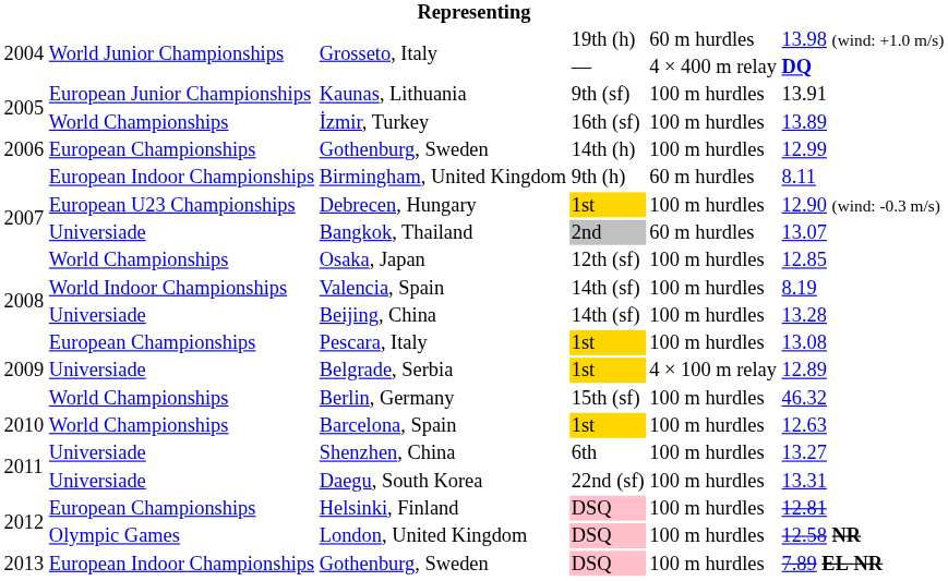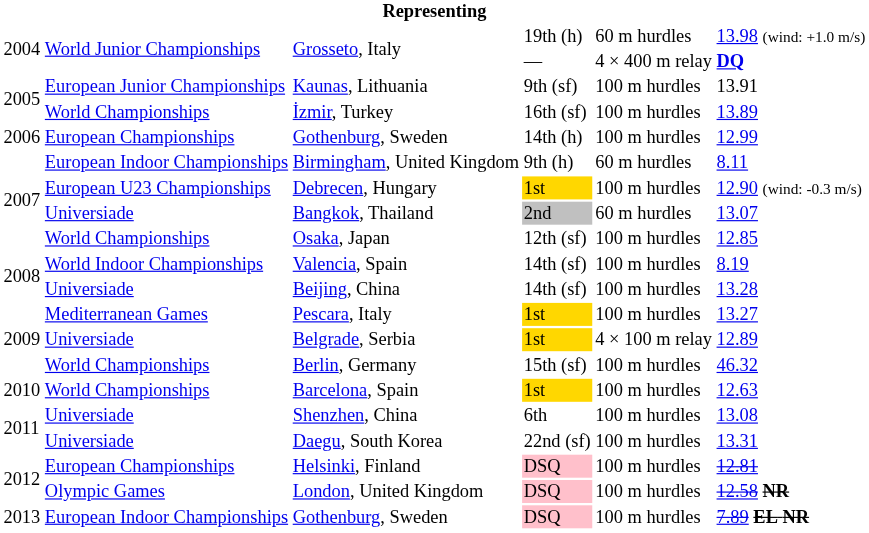 <table>
 <tr>
 <th colspan=6>Representing </th>
 </tr>
 <tr>
 <td rowspan=2>2004</td>
 <td rowspan=2><a href='#'>World Junior Championships</a></td>
 <td rowspan=2><a href='#'>Grosseto</a>, Italy</td>
 <td>19th (h)</td>
 <td>60 m hurdles</td>
 <td><a href='#'>13.98</a> <small>(wind: +1.0 m/s)</small></td>
 </tr>
 <tr>
 <td>—</td>
 <td>4 × 400 m relay</td>
 <td><strong><a href='#'>DQ</a></strong></td>
 </tr>
 <tr>
 <td rowspan=2>2005</td>
 <td><a href='#'>European Junior Championships</a></td>
 <td><a href='#'>Kaunas</a>, Lithuania</td>
 <td>9th (sf)</td>
 <td>100 m hurdles</td>
 <td>13.91</td>
 </tr>
 <tr>
 <td><a href='#'>World Championships</a></td>
 <td><a href='#'>İzmir</a>, Turkey</td>
 <td>16th (sf)</td>
 <td>100 m hurdles</td>
 <td><a href='#'>13.89</a></td>
 </tr>
 <tr>
 <td>2006</td>
 <td><a href='#'>European Championships</a></td>
 <td><a href='#'>Gothenburg</a>, Sweden</td>
 <td>14th (h)</td>
 <td>100 m hurdles</td>
 <td><a href='#'>12.99</a></td>
 </tr>
 <tr>
 <td rowspan=4>2007</td>
 <td><a href='#'>European Indoor Championships</a></td>
 <td><a href='#'>Birmingham</a>, United Kingdom</td>
 <td>9th (h)</td>
 <td>60 m hurdles</td>
 <td><a href='#'>8.11</a></td>
 </tr>
 <tr>
 <td><a href='#'>European U23 Championships</a></td>
 <td><a href='#'>Debrecen</a>, Hungary</td>
 <td bgcolor=gold>1st</td>
 <td>100 m hurdles</td>
 <td><a href='#'>12.90</a> <small>(wind: -0.3 m/s)</small></td>
 </tr>
 <tr>
 <td><a href='#'>Universiade</a></td>
 <td><a href='#'>Bangkok</a>, Thailand</td>
 <td bgcolor=silver>2nd</td>
 <td>60 m hurdles</td>
 <td><a href='#'>13.07</a></td>
 </tr>
 <tr>
 <td><a href='#'>World Championships</a></td>
 <td><a href='#'>Osaka</a>, Japan</td>
 <td>12th (sf)</td>
 <td>100 m hurdles</td>
 <td><a href='#'>12.85</a></td>
 </tr>
 <tr>
 <td rowspan=2>2008</td>
 <td><a href='#'>World Indoor Championships</a></td>
 <td><a href='#'>Valencia</a>, Spain</td>
 <td>14th (sf)</td>
 <td>100 m hurdles</td>
 <td><a href='#'>8.19</a></td>
 </tr>
 <tr>
 <td><a href='#'>Universiade</a></td>
 <td><a href='#'>Beijing</a>, China</td>
 <td>14th (sf)</td>
 <td>100 m hurdles</td>
 <td><a href='#'>13.28</a></td>
 </tr>
 <tr>
 <td rowspan=3>2009</td>
-<td><a href='#'>European Championships</a></td>
+<td><a href='#'>Mediterranean Games</a></td>
 <td><a href='#'>Pescara</a>, Italy</td>
 <td bgcolor=gold>1st</td>
 <td>100 m hurdles</td>
-<td><a href='#'>13.08</a></td>
+<td><a href='#'>13.27</a></td>
 </tr>
 <tr>
 <td><a href='#'>Universiade</a></td>
 <td><a href='#'>Belgrade</a>, Serbia</td>
 <td bgcolor=gold>1st</td>
 <td>4 × 100 m relay</td>
 <td><a href='#'>12.89</a></td>
 </tr>
 <tr>
 <td><a href='#'>World Championships</a></td>
 <td><a href='#'>Berlin</a>, Germany</td>
 <td>15th (sf)</td>
 <td>100 m hurdles</td>
 <td><a href='#'>46.32</a></td>
 </tr>
 <tr>
 <td>2010</td>
 <td><a href='#'>World Championships</a></td>
 <td><a href='#'>Barcelona</a>, Spain</td>
 <td bgcolor=gold>1st</td>
 <td>100 m hurdles</td>
 <td><a href='#'>12.63</a></td>
 </tr>
 <tr>
 <td rowspan=2>2011</td>
 <td><a href='#'>Universiade</a></td>
 <td><a href='#'>Shenzhen</a>, China</td>
 <td>6th</td>
 <td>100 m hurdles</td>
-<td><a href='#'>13.27</a></td>
+<td><a href='#'>13.08</a></td>
 </tr>
 <tr>
 <td><a href='#'>Universiade</a></td>
 <td><a href='#'>Daegu</a>, South Korea</td>
 <td>22nd (sf)</td>
 <td>100 m hurdles</td>
 <td><a href='#'>13.31</a></td>
 </tr>
 <tr>
 <td rowspan=2>2012</td>
 <td><a href='#'>European Championships</a></td>
 <td><a href='#'>Helsinki</a>, Finland</td>
 <td bgcolor=pink>DSQ</td>
 <td>100 m hurdles</td>
 <td><a href='#'><s>12.81</s></a></td>
 </tr>
 <tr>
 <td><a href='#'>Olympic Games</a></td>
 <td><a href='#'>London</a>, United Kingdom</td>
 <td bgcolor=pink>DSQ</td>
 <td>100 m hurdles</td>
 <td><a href='#'><s>12.58</s></a> <s><strong>NR</strong></s></td>
 </tr>
 <tr>
 <td>2013</td>
 <td><a href='#'>European Indoor Championships</a></td>
 <td><a href='#'>Gothenburg</a>, Sweden</td>
 <td bgcolor=pink>DSQ</td>
 <td>100 m hurdles</td>
 <td><a href='#'><s>7.89</s></a> <s><strong>EL</strong> <strong>NR</strong></s></td>
 </tr>
 </table>
